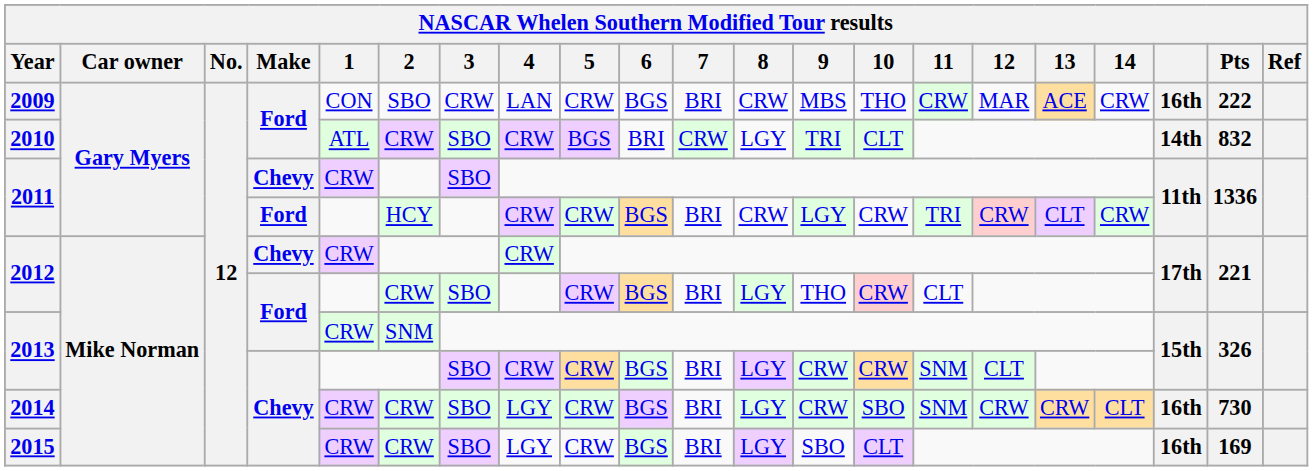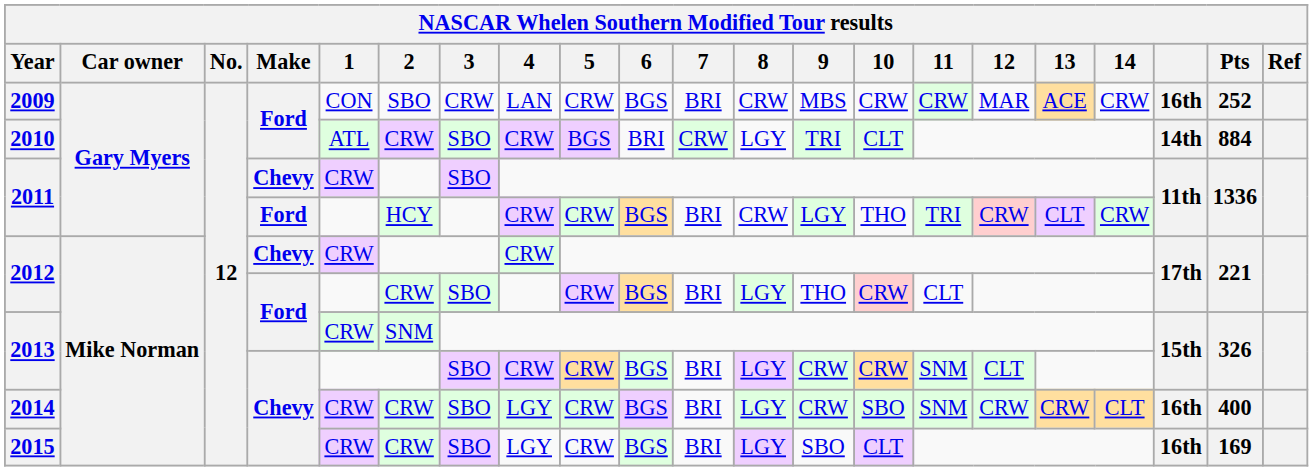 <table class="wikitable" style="text-align:center; font-size:75%">
 <tr>
 <th colspan=21><a href='#'>NASCAR Whelen Southern Modified Tour</a> results</th>
 </tr>
 <tr>
 <th>Year</th>
 <th>Car owner</th>
 <th>No.</th>
 <th>Make</th>
 <th>1</th>
 <th>2</th>
 <th>3</th>
 <th>4</th>
 <th>5</th>
 <th>6</th>
 <th>7</th>
 <th>8</th>
 <th>9</th>
 <th>10</th>
 <th>11</th>
 <th>12</th>
 <th>13</th>
 <th>14</th>
 <th></th>
 <th>Pts</th>
 <th>Ref</th>
 </tr>
 <tr>
 <th><a href='#'>2009</a></th>
 <th rowspan=4><a href='#'>Gary Myers</a></th>
 <th rowspan=10>12</th>
 <th rowspan=2><a href='#'>Ford</a></th>
 <td><a href='#'>CON</a></td>
 <td><a href='#'>SBO</a></td>
 <td><a href='#'>CRW</a></td>
 <td><a href='#'>LAN</a></td>
 <td><a href='#'>CRW</a></td>
 <td><a href='#'>BGS</a></td>
 <td><a href='#'>BRI</a></td>
 <td><a href='#'>CRW</a></td>
 <td><a href='#'>MBS</a></td>
-<td><a href='#'>THO</a></td>
+<td><a href='#'>CRW</a></td>
 <td style="background:#DFFFDF;"><a href='#'>CRW</a><br></td>
 <td><a href='#'>MAR</a></td>
 <td style="background:#FFDF9F;"><a href='#'>ACE</a><br></td>
 <td><a href='#'>CRW</a></td>
 <th>16th</th>
-<th>222</th>
+<th>252</th>
 <th></th>
 </tr>
 <tr>
 <th><a href='#'>2010</a></th>
 <td style="background:#DFFFDF;"><a href='#'>ATL</a><br></td>
 <td style="background:#EFCFFF;"><a href='#'>CRW</a><br></td>
 <td style="background:#DFFFDF;"><a href='#'>SBO</a><br></td>
 <td style="background:#EFCFFF;"><a href='#'>CRW</a><br></td>
 <td style="background:#EFCFFF;"><a href='#'>BGS</a><br></td>
 <td><a href='#'>BRI</a></td>
 <td style="background:#DFFFDF;"><a href='#'>CRW</a><br></td>
 <td><a href='#'>LGY</a></td>
 <td style="background:#DFFFDF;"><a href='#'>TRI</a><br></td>
 <td style="background:#DFFFDF;"><a href='#'>CLT</a><br></td>
 <td colspan=4></td>
 <th>14th</th>
-<th>832</th>
+<th>884</th>
 <th></th>
 </tr>
 <tr>
 <th rowspan=2><a href='#'>2011</a></th>
 <th><a href='#'>Chevy</a></th>
 <td style="background:#EFCFFF;"><a href='#'>CRW</a><br></td>
 <td></td>
 <td style="background:#EFCFFF;"><a href='#'>SBO</a><br></td>
 <td colspan=11></td>
 <th rowspan=2>11th</th>
 <th rowspan=2>1336</th>
 <th rowspan=2></th>
 </tr>
 <tr>
 <th><a href='#'>Ford</a></th>
 <td></td>
 <td style="background:#DFFFDF;"><a href='#'>HCY</a><br></td>
 <td></td>
 <td style="background:#EFCFFF;"><a href='#'>CRW</a><br></td>
 <td style="background:#DFFFDF;"><a href='#'>CRW</a><br></td>
 <td style="background:#FFDF9F;"><a href='#'>BGS</a><br></td>
 <td><a href='#'>BRI</a></td>
 <td><a href='#'>CRW</a></td>
 <td style="background:#DFFFDF;"><a href='#'>LGY</a><br></td>
-<td><a href='#'>CRW</a></td>
+<td><a href='#'>THO</a></td>
 <td style="background:#DFFFDF;"><a href='#'>TRI</a><br></td>
 <td style="background:#FFCFCF;"><a href='#'>CRW</a><br></td>
 <td style="background:#EFCFFF;"><a href='#'>CLT</a><br></td>
 <td style="background:#DFFFDF;"><a href='#'>CRW</a><br></td>
 </tr>
 <tr>
 <th rowspan=2><a href='#'>2012</a></th>
 <th rowspan=6>Mike Norman</th>
 <th><a href='#'>Chevy</a></th>
 <td style="background:#EFCFFF;"><a href='#'>CRW</a><br></td>
 <td colspan=2></td>
 <td style="background:#DFFFDF;"><a href='#'>CRW</a><br></td>
 <td colspan=10></td>
 <th rowspan=2>17th</th>
 <th rowspan=2>221</th>
 <th rowspan=2></th>
 </tr>
 <tr>
 <th rowspan=2><a href='#'>Ford</a></th>
 <td></td>
 <td style="background:#DFFFDF;"><a href='#'>CRW</a><br></td>
 <td style="background:#DFFFDF;"><a href='#'>SBO</a><br></td>
 <td></td>
 <td style="background:#EFCFFF;"><a href='#'>CRW</a><br></td>
 <td style="background:#FFDF9F;"><a href='#'>BGS</a><br></td>
 <td><a href='#'>BRI</a></td>
 <td style="background:#DFFFDF;"><a href='#'>LGY</a><br></td>
 <td><a href='#'>THO</a></td>
 <td style="background:#FFCFCF;"><a href='#'>CRW</a><br></td>
 <td><a href='#'>CLT</a></td>
 <td colspan=3></td>
 </tr>
 <tr>
 <th rowspan=2><a href='#'>2013</a></th>
 <td style="background:#DFFFDF;"><a href='#'>CRW</a><br></td>
 <td style="background:#DFFFDF;"><a href='#'>SNM</a><br></td>
 <td colspan=12></td>
 <th rowspan=2>15th</th>
 <th rowspan=2>326</th>
 <th rowspan=2></th>
 </tr>
 <tr>
 <th rowspan=3><a href='#'>Chevy</a></th>
 <td colspan=2></td>
 <td style="background:#EFCFFF;"><a href='#'>SBO</a><br></td>
 <td style="background:#EFCFFF;"><a href='#'>CRW</a><br></td>
 <td style="background:#FFDF9F;"><a href='#'>CRW</a><br></td>
 <td style="background:#DFFFDF;"><a href='#'>BGS</a><br></td>
 <td><a href='#'>BRI</a></td>
 <td style="background:#EFCFFF;"><a href='#'>LGY</a><br></td>
 <td style="background:#DFFFDF;"><a href='#'>CRW</a><br></td>
 <td style="background:#FFDF9F;"><a href='#'>CRW</a><br></td>
 <td style="background:#DFFFDF;"><a href='#'>SNM</a><br></td>
 <td style="background:#DFFFDF;"><a href='#'>CLT</a><br></td>
 <td colspan=2></td>
 </tr>
 <tr>
 <th><a href='#'>2014</a></th>
 <td style="background:#EFCFFF;"><a href='#'>CRW</a><br></td>
 <td style="background:#DFFFDF;"><a href='#'>CRW</a><br></td>
 <td style="background:#DFFFDF;"><a href='#'>SBO</a><br></td>
 <td style="background:#DFFFDF;"><a href='#'>LGY</a><br></td>
 <td style="background:#DFFFDF;"><a href='#'>CRW</a><br></td>
 <td style="background:#EFCFFF;"><a href='#'>BGS</a><br></td>
 <td><a href='#'>BRI</a></td>
 <td style="background:#DFFFDF;"><a href='#'>LGY</a><br></td>
 <td style="background:#DFFFDF;"><a href='#'>CRW</a><br></td>
 <td style="background:#DFFFDF;"><a href='#'>SBO</a><br></td>
 <td style="background:#DFFFDF;"><a href='#'>SNM</a><br></td>
 <td style="background:#DFFFDF;"><a href='#'>CRW</a><br></td>
 <td style="background:#FFDF9F;"><a href='#'>CRW</a><br></td>
 <td style="background:#FFDF9F;"><a href='#'>CLT</a><br></td>
 <th>16th</th>
-<th>730</th>
+<th>400</th>
 <th></th>
 </tr>
 <tr>
 <th><a href='#'>2015</a></th>
 <td style="background:#EFCFFF;"><a href='#'>CRW</a><br></td>
 <td style="background:#DFFFDF;"><a href='#'>CRW</a><br></td>
 <td style="background:#EFCFFF;"><a href='#'>SBO</a><br></td>
 <td><a href='#'>LGY</a></td>
 <td><a href='#'>CRW</a></td>
 <td style="background:#DFFFDF;"><a href='#'>BGS</a><br></td>
 <td><a href='#'>BRI</a></td>
 <td style="background:#EFCFFF;"><a href='#'>LGY</a><br></td>
 <td><a href='#'>SBO</a></td>
 <td style="background:#EFCFFF;"><a href='#'>CLT</a><br></td>
 <td colspan=4></td>
 <th>16th</th>
 <th>169</th>
 <th></th>
 </tr>
 </table>
